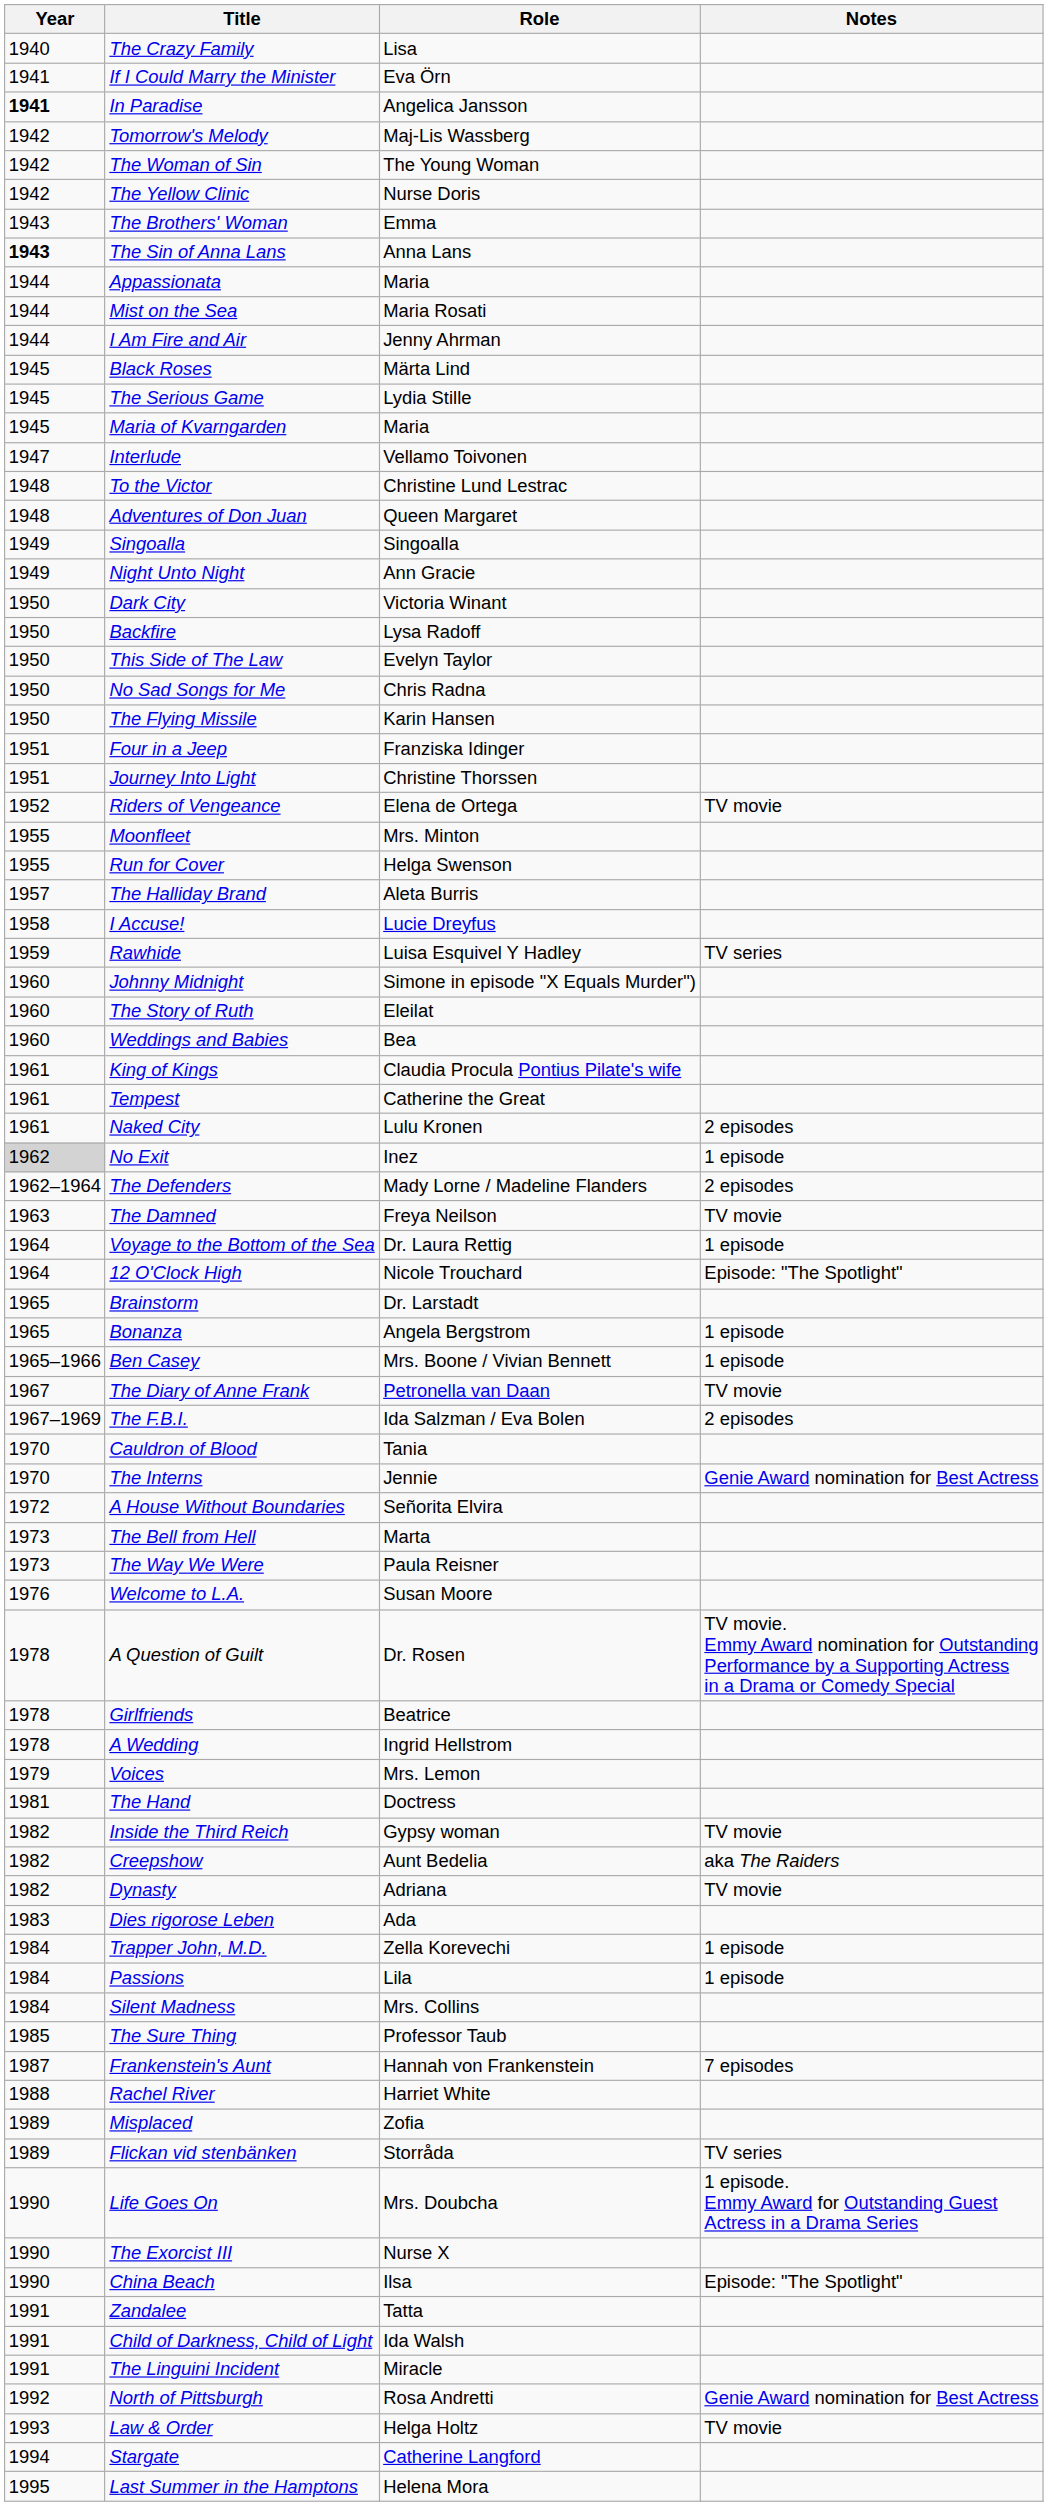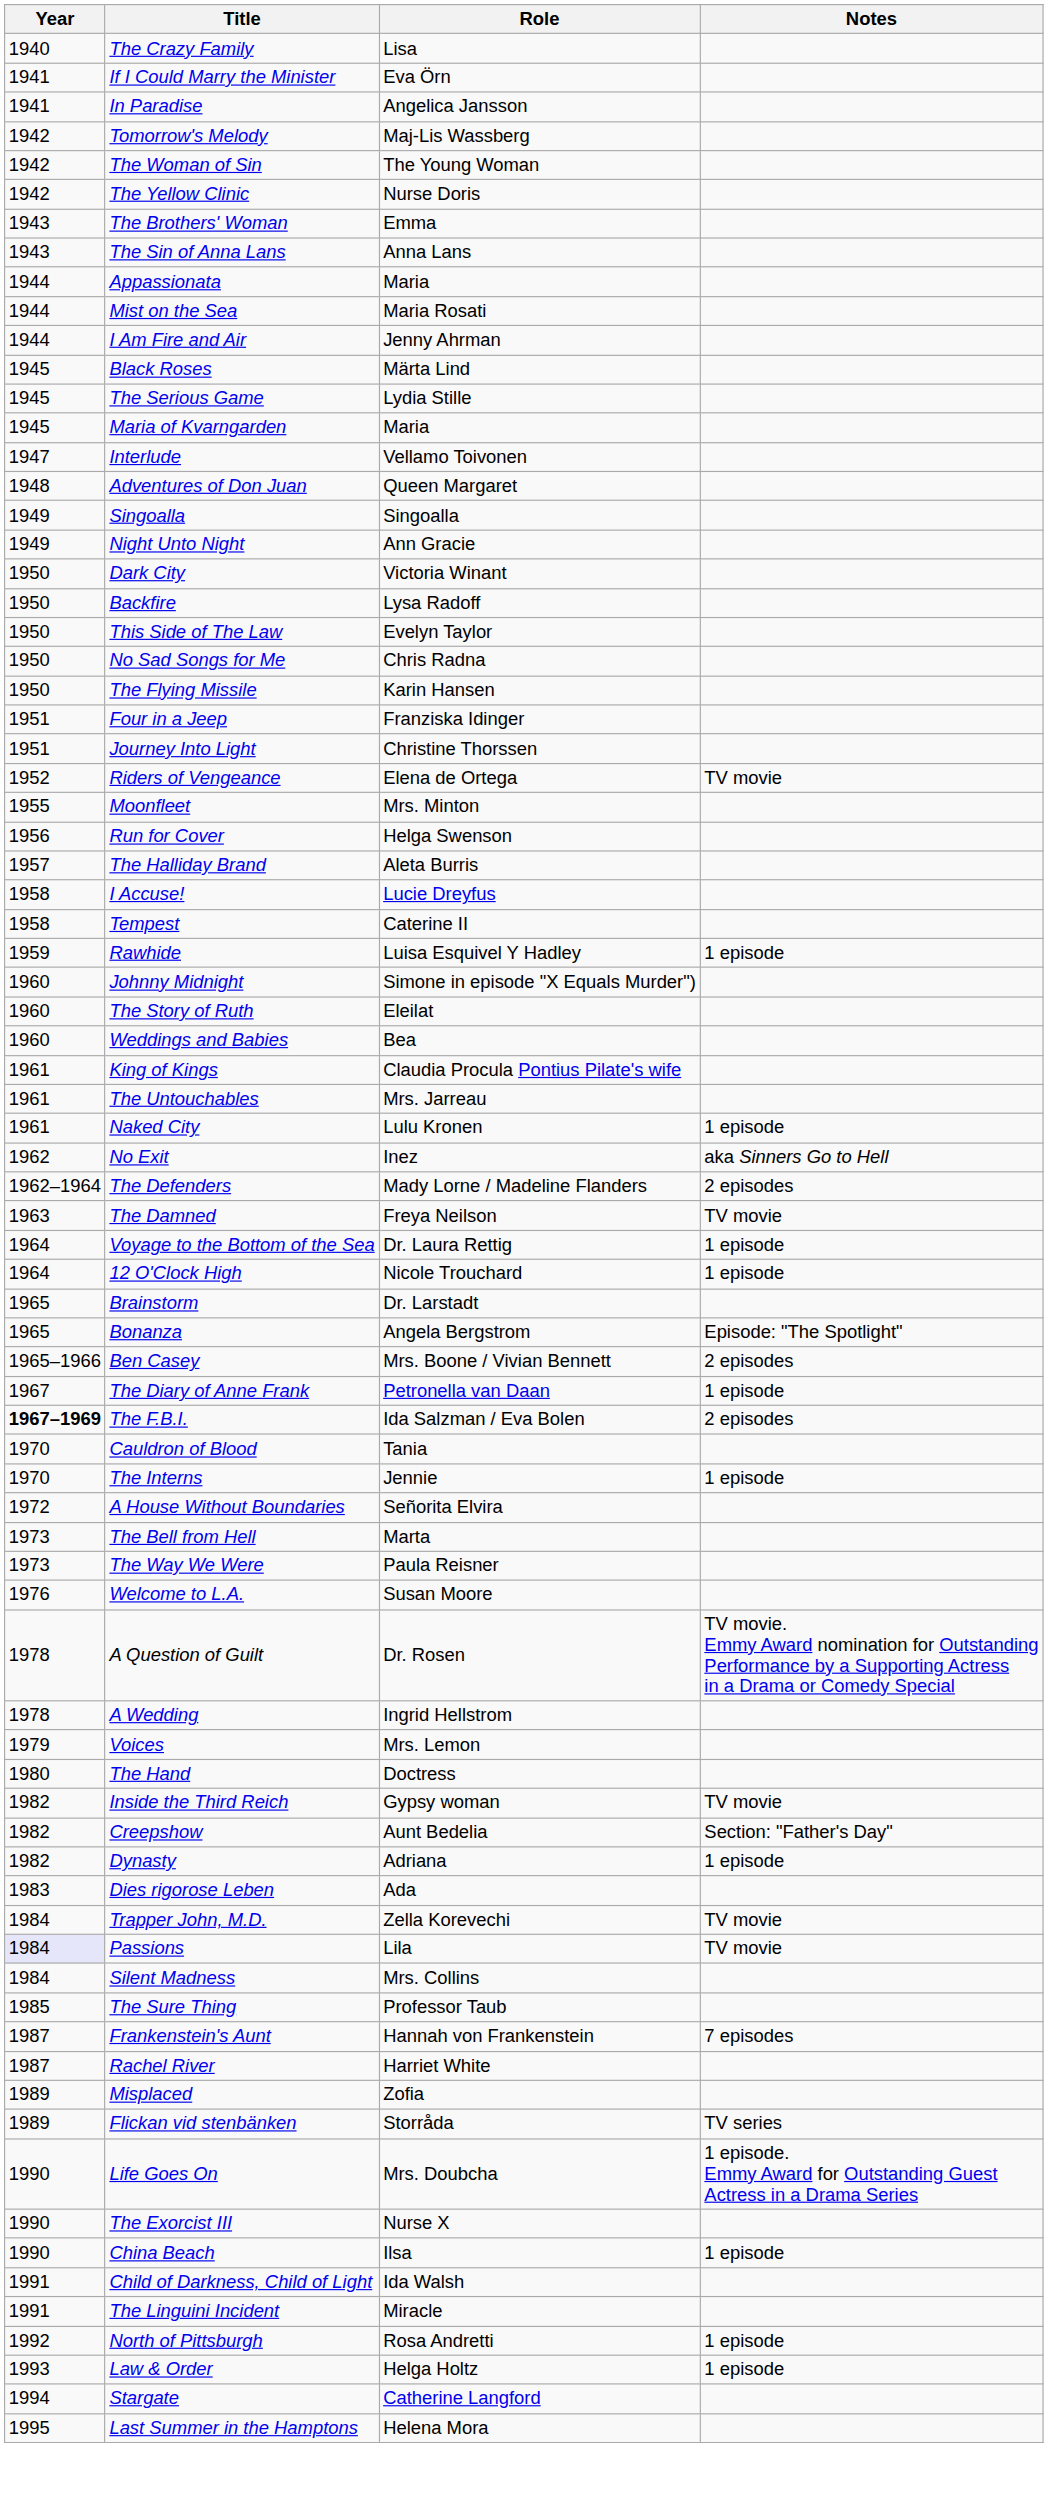 <table class="wikitable sortable">
 <tr>
 <th>Year</th>
 <th>Title</th>
 <th>Role</th>
 <th class="unsortable">Notes</th>
 </tr>
 <tr>
 <td>1940</td>
 <td><em><a href='#'>The Crazy Family</a></em></td>
 <td>Lisa</td>
 <td></td>
 </tr>
 <tr>
 <td>1941</td>
 <td><em><a href='#'>If I Could Marry the Minister</a></em></td>
 <td>Eva Örn</td>
 <td></td>
 </tr>
 <tr>
-<td><strong>1941</strong></td>
+<td>1941</td>
 <td><em><a href='#'>In Paradise</a></em></td>
 <td>Angelica Jansson</td>
 <td></td>
 </tr>
 <tr>
 <td>1942</td>
 <td><em><a href='#'>Tomorrow's Melody</a></em></td>
 <td>Maj-Lis Wassberg</td>
 <td></td>
 </tr>
 <tr>
 <td>1942</td>
 <td><em><a href='#'>The Woman of Sin</a></em></td>
 <td>The Young Woman</td>
 </tr>
 <tr>
 <td>1942</td>
 <td><em><a href='#'>The Yellow Clinic</a></em></td>
 <td>Nurse Doris</td>
 <td></td>
 </tr>
 <tr>
 <td>1943</td>
 <td><em><a href='#'>The Brothers' Woman</a></em></td>
 <td>Emma</td>
 <td></td>
 </tr>
 <tr>
-<td><strong>1943</strong></td>
+<td>1943</td>
 <td><em><a href='#'>The Sin of Anna Lans</a></em></td>
 <td>Anna Lans</td>
 <td></td>
 </tr>
 <tr>
 <td>1944</td>
 <td><em><a href='#'>Appassionata</a></em></td>
 <td>Maria</td>
 <td></td>
 </tr>
 <tr>
 <td>1944</td>
 <td><em><a href='#'>Mist on the Sea</a></em></td>
 <td>Maria Rosati</td>
 <td></td>
 </tr>
 <tr>
 <td>1944</td>
 <td><em><a href='#'>I Am Fire and Air</a></em></td>
 <td>Jenny Ahrman</td>
 <td></td>
 </tr>
 <tr>
 <td>1945</td>
 <td><em><a href='#'>Black Roses</a></em></td>
 <td>Märta Lind</td>
 <td></td>
 </tr>
 <tr>
 <td>1945</td>
 <td><em><a href='#'>The Serious Game</a></em></td>
 <td>Lydia Stille</td>
 <td></td>
 </tr>
 <tr>
 <td>1945</td>
 <td><em><a href='#'>Maria of Kvarngarden</a></em></td>
 <td>Maria</td>
 <td></td>
 </tr>
 <tr>
 <td>1947</td>
 <td><em><a href='#'>Interlude</a></em></td>
 <td>Vellamo Toivonen</td>
-<td></td>
-</tr>
-<tr>
-<td>1948</td>
-<td><em><a href='#'>To the Victor</a></em></td>
-<td>Christine Lund Lestrac</td>
 <td></td>
 </tr>
 <tr>
 <td>1948</td>
 <td><em><a href='#'>Adventures of Don Juan</a></em></td>
 <td>Queen Margaret</td>
 <td></td>
 </tr>
 <tr>
 <td>1949</td>
 <td><em><a href='#'>Singoalla</a></em></td>
 <td>Singoalla</td>
 <td></td>
 </tr>
 <tr>
 <td>1949</td>
 <td><em><a href='#'>Night Unto Night</a></em></td>
 <td>Ann Gracie</td>
 <td></td>
 </tr>
 <tr>
 <td>1950</td>
 <td><em><a href='#'>Dark City</a></em></td>
 <td>Victoria Winant</td>
 <td></td>
 </tr>
 <tr>
 <td>1950</td>
 <td><em><a href='#'>Backfire</a></em></td>
 <td>Lysa Radoff</td>
 <td></td>
 </tr>
 <tr>
 <td>1950</td>
 <td><em><a href='#'>This Side of The Law</a></em></td>
 <td>Evelyn Taylor</td>
 <td></td>
 </tr>
 <tr>
 <td>1950</td>
 <td><em><a href='#'>No Sad Songs for Me</a></em></td>
 <td>Chris Radna</td>
 <td></td>
 </tr>
 <tr>
 <td>1950</td>
 <td><em><a href='#'>The Flying Missile</a></em></td>
 <td>Karin Hansen</td>
 <td></td>
 </tr>
 <tr>
 <td>1951</td>
 <td><em><a href='#'>Four in a Jeep</a></em></td>
 <td>Franziska Idinger</td>
 <td></td>
 </tr>
 <tr>
 <td>1951</td>
 <td><em><a href='#'>Journey Into Light</a></em></td>
 <td>Christine Thorssen</td>
 <td></td>
 </tr>
 <tr>
 <td>1952</td>
 <td><em><a href='#'>Riders of Vengeance</a></em></td>
 <td>Elena de Ortega</td>
 <td>TV movie</td>
 </tr>
 <tr>
 <td>1955</td>
 <td><em><a href='#'>Moonfleet</a></em></td>
 <td>Mrs. Minton</td>
 <td></td>
 </tr>
 <tr>
-<td>1955</td>
+<td>1956</td>
 <td><em><a href='#'>Run for Cover</a></em></td>
 <td>Helga Swenson</td>
 <td></td>
 </tr>
 <tr>
 <td>1957</td>
 <td><em><a href='#'>The Halliday Brand</a></em></td>
 <td>Aleta Burris</td>
 <td></td>
 </tr>
 <tr>
 <td>1958</td>
 <td><em><a href='#'>I Accuse!</a></em></td>
 <td><a href='#'>Lucie Dreyfus</a></td>
 <td></td>
 </tr>
 <tr>
+<td>1958</td>
+<td><em><a href='#'>Tempest</a></em></td>
+<td>Caterine II</td>
+<td></td>
+</tr>
+<tr>
 <td>1959</td>
 <td><em><a href='#'>Rawhide</a></em></td>
 <td>Luisa Esquivel Y Hadley</td>
-<td>TV series</td>
+<td>1 episode</td>
 </tr>
 <tr>
 <td>1960</td>
 <td><em><a href='#'>Johnny Midnight</a></em></td>
 <td>Simone in episode "X Equals Murder")</td>
 <td></td>
 </tr>
 <tr>
 <td>1960</td>
 <td><em><a href='#'>The Story of Ruth</a></em></td>
 <td>Eleilat</td>
 <td></td>
 </tr>
 <tr>
 <td>1960</td>
 <td><em><a href='#'>Weddings and Babies</a></em></td>
 <td>Bea</td>
 <td></td>
 </tr>
 <tr>
 <td>1961</td>
 <td><em><a href='#'>King of Kings</a></em></td>
 <td>Claudia Procula <a href='#'>Pontius Pilate's wife</a></td>
 <td></td>
 </tr>
 <tr>
 <td>1961</td>
-<td><em><a href='#'>Tempest</a></em></td>
-<td>Catherine the Great</td>
+<td><em><a href='#'>The Untouchables</a></em></td>
+<td>Mrs. Jarreau</td>
 <td></td>
 </tr>
 <tr>
 <td>1961</td>
 <td><em><a href='#'>Naked City</a></em></td>
 <td>Lulu Kronen</td>
-<td>2 episodes</td>
+<td>1 episode</td>
 </tr>
 <tr>
-<td style="background: lightgrey;">1962</td>
+<td>1962</td>
 <td><em><a href='#'>No Exit</a></em></td>
 <td>Inez</td>
-<td>1 episode</td>
+<td>aka <em>Sinners Go to Hell</em></td>
 </tr>
 <tr>
 <td>1962–1964</td>
 <td><em><a href='#'>The Defenders</a></em></td>
 <td>Mady Lorne / Madeline Flanders</td>
 <td>2 episodes</td>
 </tr>
 <tr>
 <td>1963</td>
 <td><em><a href='#'>The Damned</a></em></td>
 <td>Freya Neilson</td>
 <td>TV movie</td>
 </tr>
 <tr>
 <td>1964</td>
 <td><a href='#'><em>Voyage to the Bottom of the Sea</em></a></td>
 <td>Dr. Laura Rettig</td>
 <td>1 episode</td>
 </tr>
 <tr>
 <td>1964</td>
 <td><em><a href='#'>12 O'Clock High</a></em></td>
 <td>Nicole Trouchard</td>
-<td>Episode: "The Spotlight"</td>
+<td>1 episode</td>
 </tr>
 <tr>
 <td>1965</td>
 <td><em><a href='#'>Brainstorm</a></em></td>
 <td>Dr. Larstadt</td>
 <td></td>
 </tr>
 <tr>
 <td>1965</td>
 <td><em><a href='#'>Bonanza</a></em></td>
 <td>Angela Bergstrom</td>
-<td>1 episode</td>
+<td>Episode: "The Spotlight"</td>
 </tr>
 <tr>
 <td>1965–1966</td>
 <td><em><a href='#'>Ben Casey</a></em></td>
 <td>Mrs. Boone / Vivian Bennett</td>
-<td>1 episode</td>
+<td>2 episodes</td>
 </tr>
 <tr>
 <td>1967</td>
 <td><em><a href='#'>The Diary of Anne Frank</a></em></td>
 <td><a href='#'>Petronella van Daan</a></td>
-<td>TV movie</td>
+<td>1 episode</td>
 </tr>
 <tr>
-<td>1967–1969</td>
+<td><strong>1967–1969</strong></td>
 <td><a href='#'><em>The F.B.I.</em></a></td>
 <td>Ida Salzman / Eva Bolen</td>
 <td>2 episodes</td>
 </tr>
 <tr>
 <td>1970</td>
 <td><em><a href='#'>Cauldron of Blood</a></em></td>
 <td>Tania</td>
 <td></td>
 </tr>
 <tr>
 <td>1970</td>
 <td><em><a href='#'>The Interns</a></em></td>
 <td>Jennie</td>
-<td><a href='#'>Genie Award</a> nomination for <a href='#'>Best Actress</a></td>
+<td>1 episode</td>
 </tr>
 <tr>
 <td>1972</td>
 <td><em><a href='#'>A House Without Boundaries</a></em></td>
 <td>Señorita Elvira</td>
 <td></td>
 </tr>
 <tr>
 <td>1973</td>
 <td><em><a href='#'>The Bell from Hell</a></em></td>
 <td>Marta</td>
 <td></td>
 </tr>
 <tr>
 <td>1973</td>
 <td><em><a href='#'>The Way We Were</a></em></td>
 <td>Paula Reisner</td>
 <td></td>
 </tr>
 <tr>
 <td>1976</td>
 <td><em><a href='#'>Welcome to L.A.</a></em></td>
 <td>Susan Moore</td>
 <td></td>
 </tr>
 <tr>
 <td>1978</td>
 <td><em>A Question of Guilt</em></td>
 <td>Dr. Rosen</td>
 <td>TV movie.<br><a href='#'>Emmy Award</a> nomination for <a href='#'>Outstanding<br>Performance by a Supporting Actress<br>in a Drama or Comedy Special</a></td>
 </tr>
 <tr>
 <td>1978</td>
-<td><em><a href='#'>Girlfriends</a></em></td>
-<td>Beatrice</td>
-<td></td>
-</tr>
-<tr>
-<td>1978</td>
 <td><em><a href='#'>A Wedding</a></em></td>
 <td>Ingrid Hellstrom</td>
 <td></td>
 </tr>
 <tr>
 <td>1979</td>
 <td><em><a href='#'>Voices</a></em></td>
 <td>Mrs. Lemon</td>
 <td></td>
 </tr>
 <tr>
-<td>1981</td>
+<td>1980</td>
 <td><em><a href='#'>The Hand</a></em></td>
 <td>Doctress</td>
 <td></td>
 </tr>
 <tr>
 <td>1982</td>
 <td><em><a href='#'>Inside the Third Reich</a></em></td>
 <td>Gypsy woman</td>
 <td>TV movie</td>
 </tr>
 <tr>
 <td>1982</td>
 <td><em><a href='#'>Creepshow</a></em></td>
 <td>Aunt Bedelia</td>
-<td>aka <em>The Raiders</em></td>
+<td>Section: "Father's Day"</td>
 </tr>
 <tr>
 <td>1982</td>
 <td><em><a href='#'>Dynasty</a></em></td>
 <td>Adriana</td>
-<td>TV movie</td>
+<td>1 episode</td>
 </tr>
 <tr>
 <td>1983</td>
 <td><em><a href='#'>Dies rigorose Leben</a></em></td>
 <td>Ada</td>
 <td></td>
 </tr>
 <tr>
 <td>1984</td>
 <td><em><a href='#'>Trapper John, M.D.</a></em></td>
 <td>Zella Korevechi</td>
-<td>1 episode</td>
+<td>TV movie</td>
 </tr>
 <tr>
-<td>1984</td>
+<td style="background: lavender;">1984</td>
 <td><em><a href='#'>Passions</a></em></td>
 <td>Lila</td>
-<td>1 episode</td>
+<td>TV movie</td>
 </tr>
 <tr>
 <td>1984</td>
 <td><em><a href='#'>Silent Madness</a></em></td>
 <td>Mrs. Collins</td>
 <td></td>
 </tr>
 <tr>
 <td>1985</td>
 <td><em><a href='#'>The Sure Thing</a></em></td>
 <td>Professor Taub</td>
 <td></td>
 </tr>
 <tr>
 <td>1987</td>
 <td><em><a href='#'>Frankenstein's Aunt</a></em></td>
 <td>Hannah von Frankenstein</td>
 <td>7 episodes</td>
 </tr>
 <tr>
-<td>1988</td>
+<td>1987</td>
 <td><em><a href='#'>Rachel River</a></em></td>
 <td>Harriet White</td>
 <td></td>
 </tr>
 <tr>
 <td>1989</td>
 <td><em><a href='#'>Misplaced</a></em></td>
 <td>Zofia</td>
 <td></td>
 </tr>
 <tr>
 <td>1989</td>
 <td><em><a href='#'>Flickan vid stenbänken</a></em></td>
 <td>Storråda</td>
 <td>TV series</td>
 </tr>
 <tr>
 <td>1990</td>
 <td><em><a href='#'>Life Goes On</a></em></td>
 <td>Mrs. Doubcha</td>
 <td>1 episode.<br><a href='#'>Emmy Award</a> for <a href='#'>Outstanding Guest<br>Actress in a Drama Series</a></td>
 </tr>
 <tr>
 <td>1990</td>
 <td><em><a href='#'>The Exorcist III</a></em></td>
 <td>Nurse X</td>
 <td></td>
 </tr>
 <tr>
 <td>1990</td>
 <td><em><a href='#'>China Beach</a></em></td>
 <td>Ilsa</td>
-<td>Episode: "The Spotlight"</td>
-</tr>
-<tr>
-<td>1991</td>
-<td><em><a href='#'>Zandalee</a></em></td>
-<td>Tatta</td>
-<td></td>
+<td>1 episode</td>
 </tr>
 <tr>
 <td>1991</td>
 <td><em><a href='#'>Child of Darkness, Child of Light</a></em></td>
 <td>Ida Walsh</td>
 <td></td>
 </tr>
 <tr>
 <td>1991</td>
 <td><em><a href='#'>The Linguini Incident</a></em></td>
 <td>Miracle</td>
 <td></td>
 </tr>
 <tr>
 <td>1992</td>
 <td><em><a href='#'>North of Pittsburgh</a></em></td>
 <td>Rosa Andretti</td>
-<td><a href='#'>Genie Award</a> nomination for <a href='#'>Best Actress</a></td>
+<td>1 episode</td>
 </tr>
 <tr>
 <td>1993</td>
 <td><em><a href='#'>Law & Order</a></em></td>
 <td>Helga Holtz</td>
-<td>TV movie</td>
+<td>1 episode</td>
 </tr>
 <tr>
 <td>1994</td>
 <td><em><a href='#'>Stargate</a></em></td>
 <td><a href='#'>Catherine Langford</a></td>
 <td></td>
 </tr>
 <tr>
 <td>1995</td>
 <td><em><a href='#'>Last Summer in the Hamptons</a></em></td>
 <td>Helena Mora</td>
 <td></td>
 </tr>
 </table>
